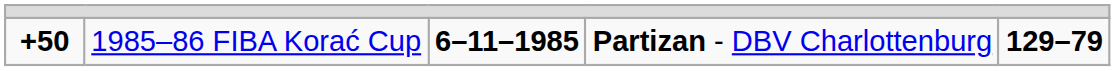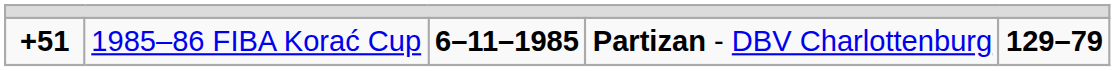 <table class="wikitable" style="text-align:center;font-size:85%">
 <tr>
 <td style="color:black;background:#DCDCDC" colspan="5"></td>
 </tr>
 <tr>
-<td> <strong>+50</strong> </td>
+<td> <strong>+51</strong> </td>
 <td align="left"><a href='#'>1985–86 FIBA Korać Cup</a></td>
 <td align="center"><strong>6–11–1985</strong></td>
 <td align="left"><strong>Partizan</strong> -  <a href='#'>DBV Charlottenburg</a></td>
 <td align="center"><strong>129–79</strong></td>
 </tr>
 </table>
